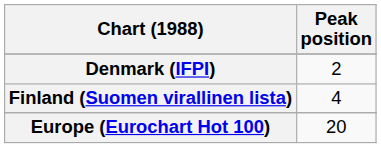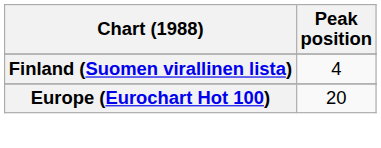 <table class="wikitable sortable plainrowheaders" style="text-align:center">
 <tr>
 <th scope="col">Chart (1988)</th>
 <th scope="col">Peak<br>position</th>
 </tr>
 <tr>
 </tr>
 <tr>
-</tr>
-<tr>
-<th scope="row">Denmark (<a href='#'>IFPI</a>)</th>
-<td>2</td>
 </tr>
 <tr>
 <th scope="row">Finland (<a href='#'>Suomen virallinen lista</a>)</th>
 <td>4</td>
 </tr>
 <tr>
 </tr>
 <tr>
 </tr>
 <tr>
 </tr>
 <tr>
 </tr>
 <tr>
 </tr>
 <tr>
 </tr>
 <tr>
 </tr>
 <tr>
 <th scope="row">Europe (<a href='#'>Eurochart Hot 100</a>)</th>
 <td style="text-align:center;">20</td>
 </tr>
 </table>
